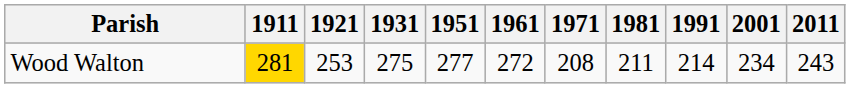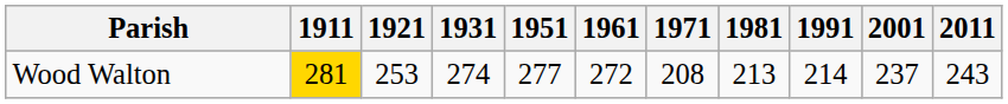 <table class="wikitable" style="text-align:center;">
 <tr>
 <th width="150">Parish<br></th>
 <th width="30">1911<br></th>
 <th width="30">1921<br></th>
 <th width="30">1931<br></th>
 <th width="30">1951<br></th>
 <th width="30">1961<br></th>
 <th width="30">1971<br></th>
 <th width="30">1981<br></th>
 <th width="30">1991<br></th>
 <th width="30">2001<br></th>
 <th width="30">2011 <br></th>
 </tr>
 <tr>
 <td align=left>Wood Walton</td>
 <td align="center" style="background: gold;">281</td>
 <td align="center">253</td>
-<td align="center">275</td>
+<td align="center">274</td>
 <td align="center">277</td>
 <td align="center">272</td>
 <td align="center">208</td>
-<td align="center">211</td>
+<td align="center">213</td>
 <td align="center">214</td>
-<td align="center">234</td>
+<td align="center">237</td>
 <td align="center">243</td>
 </tr>
 </table>
